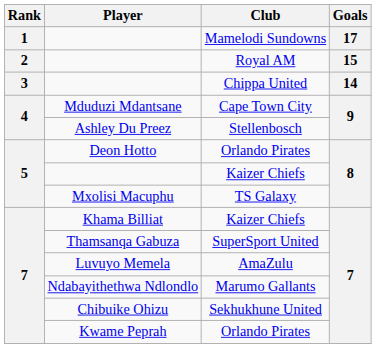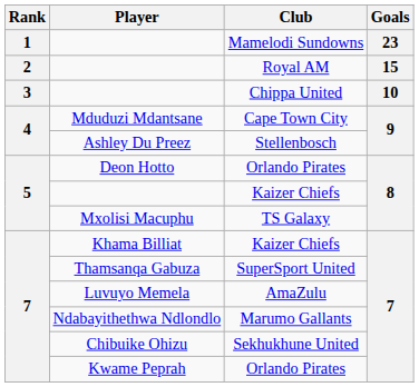 <table class="wikitable sortable" style="text-align:center">
 <tr>
 <th>Rank</th>
 <th>Player</th>
 <th>Club</th>
 <th>Goals</th>
 </tr>
 <tr>
 <th>1</th>
 <td></td>
 <td><a href='#'>Mamelodi Sundowns</a></td>
-<th>17</th>
+<th>23</th>
 </tr>
 <tr>
 <th>2</th>
 <td></td>
 <td><a href='#'>Royal AM</a></td>
 <th>15</th>
 </tr>
 <tr>
 <th>3</th>
 <td></td>
 <td><a href='#'>Chippa United</a></td>
-<th>14</th>
+<th>10</th>
 </tr>
 <tr>
 <th rowspan="2">4</th>
 <td><a href='#'>Mduduzi Mdantsane</a></td>
 <td><a href='#'>Cape Town City</a></td>
 <th rowspan="2">9</th>
 </tr>
 <tr>
 <td><a href='#'>Ashley Du Preez</a></td>
 <td><a href='#'>Stellenbosch</a></td>
 </tr>
 <tr>
 <th rowspan="3">5</th>
 <td><a href='#'>Deon Hotto</a></td>
 <td><a href='#'>Orlando Pirates</a></td>
 <th rowspan="3">8</th>
 </tr>
 <tr>
 <td></td>
 <td><a href='#'>Kaizer Chiefs</a></td>
 </tr>
 <tr>
 <td><a href='#'>Mxolisi Macuphu</a></td>
 <td><a href='#'>TS Galaxy</a></td>
 </tr>
 <tr>
 <th rowspan="6">7</th>
 <td><a href='#'>Khama Billiat</a></td>
 <td><a href='#'>Kaizer Chiefs</a></td>
 <th rowspan="6">7</th>
 </tr>
 <tr>
 <td><a href='#'>Thamsanqa Gabuza</a></td>
 <td><a href='#'>SuperSport United</a></td>
 </tr>
 <tr>
 <td><a href='#'>Luvuyo Memela</a></td>
 <td><a href='#'>AmaZulu</a></td>
 </tr>
 <tr>
 <td><a href='#'>Ndabayithethwa Ndlondlo</a></td>
 <td><a href='#'>Marumo Gallants</a></td>
 </tr>
 <tr>
 <td><a href='#'>Chibuike Ohizu</a></td>
 <td><a href='#'>Sekhukhune United</a></td>
 </tr>
 <tr>
 <td><a href='#'>Kwame Peprah</a></td>
 <td><a href='#'>Orlando Pirates</a></td>
 </tr>
 </table>
